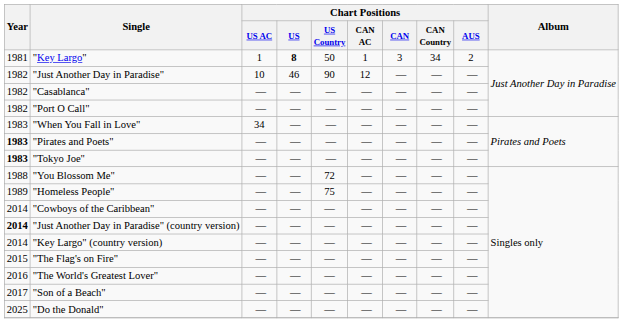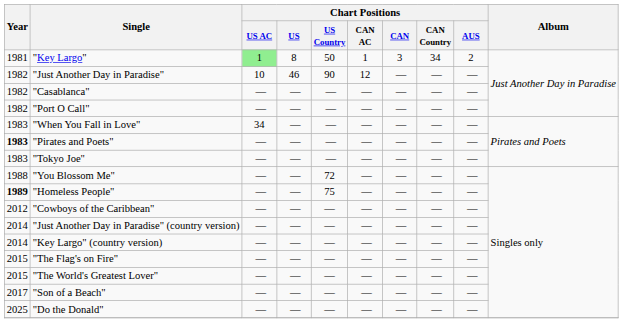 <table class="wikitable">
 <tr>
 <th rowspan="2">Year</th>
 <th rowspan="2">Single</th>
 <th colspan="7">Chart Positions</th>
 <th rowspan="2">Album</th>
 </tr>
 <tr>
 <th width="45"><small><a href='#'>US AC</a></small></th>
 <th width="45"><small><a href='#'>US</a></small></th>
 <th width="45"><small><a href='#'>US Country</a></small></th>
 <th width="45"><small>CAN AC</small></th>
 <th width="45"><small><a href='#'>CAN</a></small></th>
 <th width="45"><small>CAN Country</small></th>
 <th width="45"><small><a href='#'>AUS</a></small></th>
 </tr>
 <tr>
 <td>1981</td>
 <td>"<a href='#'>Key Largo</a>"</td>
-<td align="center">1</td>
-<td align="center"><strong>8</strong></td>
+<td align="center" style="background: lightgreen;">1</td>
+<td align="center">8</td>
 <td align="center">50</td>
 <td align="center">1</td>
 <td align="center">3</td>
 <td align="center">34</td>
 <td align="center">2</td>
 <td rowspan="4"><em>Just Another Day in Paradise</em></td>
 </tr>
 <tr>
 <td>1982</td>
 <td>"Just Another Day in Paradise"</td>
 <td align="center">10</td>
 <td align="center">46</td>
 <td align="center">90</td>
 <td align="center">12</td>
 <td align="center"> —</td>
 <td align="center"> —</td>
 <td align="center"> —</td>
 </tr>
 <tr>
 <td>1982</td>
 <td>"Casablanca"</td>
 <td align="center"> —</td>
 <td align="center"> —</td>
 <td align="center"> —</td>
 <td align="center"> —</td>
 <td align="center"> —</td>
 <td align="center"> —</td>
 <td align="center"> —</td>
 </tr>
 <tr>
 <td>1982</td>
 <td>"Port O Call"</td>
 <td align="center"> —</td>
 <td align="center"> —</td>
 <td align="center"> —</td>
 <td align="center"> —</td>
 <td align="center"> —</td>
 <td align="center"> —</td>
 <td align="center"> —</td>
 </tr>
 <tr>
 <td>1983</td>
 <td>"When You Fall in Love"</td>
 <td align="center">34</td>
 <td align="center"> —</td>
 <td align="center"> —</td>
 <td align="center"> —</td>
 <td align="center"> —</td>
 <td align="center"> —</td>
 <td align="center"> —</td>
 <td rowspan="3"><em>Pirates and Poets</em></td>
 </tr>
 <tr>
 <td><strong>1983</strong></td>
 <td>"Pirates and Poets"</td>
 <td align="center"> —</td>
 <td align="center"> —</td>
 <td align="center"> —</td>
 <td align="center"> —</td>
 <td align="center"> —</td>
 <td align="center"> —</td>
 <td align="center"> —</td>
 </tr>
 <tr>
-<td><strong>1983</strong></td>
+<td>1983</td>
 <td>"Tokyo Joe"</td>
 <td align="center"> —</td>
 <td align="center"> —</td>
 <td align="center"> —</td>
 <td align="center"> —</td>
 <td align="center"> —</td>
 <td align="center"> —</td>
 <td align="center"> —</td>
 </tr>
 <tr>
 <td>1988</td>
 <td>"You Blossom Me"</td>
 <td align="center"> —</td>
 <td align="center"> —</td>
 <td align="center">72</td>
 <td align="center"> —</td>
 <td align="center"> —</td>
 <td align="center"> —</td>
 <td align="center"> —</td>
 <td rowspan="9">Singles only</td>
 </tr>
 <tr>
-<td>1989</td>
+<td><strong>1989</strong></td>
 <td>"Homeless People"</td>
 <td align="center"> —</td>
 <td align="center"> —</td>
 <td align="center">75</td>
 <td align="center"> —</td>
 <td align="center"> —</td>
 <td align="center"> —</td>
 <td align="center"> —</td>
 </tr>
 <tr>
-<td>2014</td>
+<td>2012</td>
 <td>"Cowboys of the Caribbean"</td>
 <td align="center"> —</td>
 <td align="center"> —</td>
 <td align="center">—</td>
 <td align="center"> —</td>
 <td align="center"> —</td>
 <td align="center"> —</td>
 <td align="center"> —</td>
 </tr>
 <tr>
-<td><strong>2014</strong></td>
+<td>2014</td>
 <td>"Just Another Day in Paradise" (country version)</td>
 <td align="center"> —</td>
 <td align="center"> —</td>
 <td align="center">—</td>
 <td align="center"> —</td>
 <td align="center"> —</td>
 <td align="center"> —</td>
 <td align="center"> —</td>
 </tr>
 <tr>
 <td>2014</td>
 <td>"Key Largo" (country version)</td>
 <td align="center"> —</td>
 <td align="center"> —</td>
 <td align="center">—</td>
 <td align="center"> —</td>
 <td align="center"> —</td>
 <td align="center"> —</td>
 <td align="center"> —</td>
 </tr>
 <tr>
 <td>2015</td>
 <td>"The Flag's on Fire"</td>
 <td align="center"> —</td>
 <td align="center"> —</td>
 <td align="center">—</td>
 <td align="center"> —</td>
 <td align="center"> —</td>
 <td align="center"> —</td>
 <td align="center"> —</td>
 </tr>
 <tr>
-<td>2016</td>
+<td>2015</td>
 <td>"The World's Greatest Lover"</td>
 <td align="center"> —</td>
 <td align="center"> —</td>
 <td align="center">—</td>
 <td align="center"> —</td>
 <td align="center"> —</td>
 <td align="center"> —</td>
 <td align="center"> —</td>
 </tr>
 <tr>
 <td>2017</td>
 <td>"Son of a Beach"</td>
 <td align="center"> —</td>
 <td align="center"> —</td>
 <td align="center">—</td>
 <td align="center"> —</td>
 <td align="center"> —</td>
 <td align="center"> —</td>
 <td align="center"> —</td>
 </tr>
 <tr>
 <td>2025</td>
 <td>"Do the Donald"</td>
 <td align="center"> —</td>
 <td align="center"> —</td>
 <td align="center">—</td>
 <td align="center"> —</td>
 <td align="center"> —</td>
 <td align="center"> —</td>
 <td align="center"> —</td>
 </tr>
 <tr>
 </tr>
 </table>
